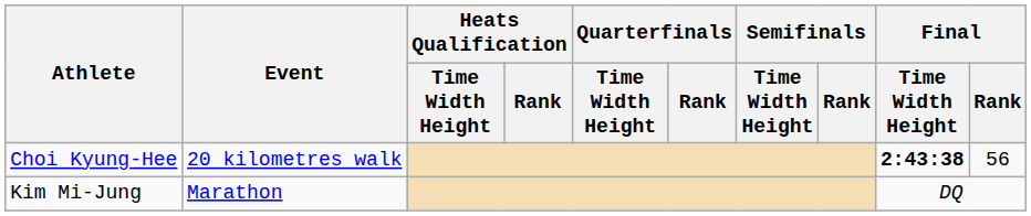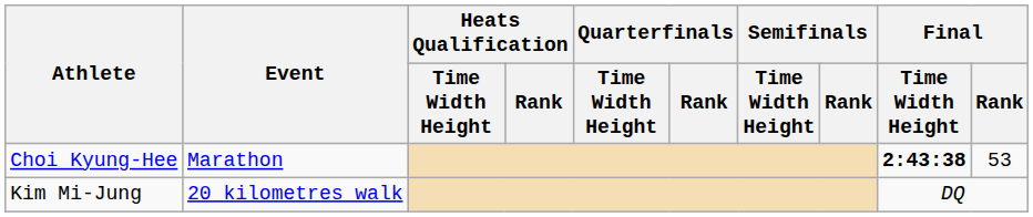 <table class=wikitable style="font-size:90%;">
 <tr>
 <th rowspan="2">Athlete</th>
 <th rowspan="2">Event</th>
 <th colspan="2">Heats <br> Qualification</th>
 <th colspan="2">Quarterfinals</th>
 <th colspan="2">Semifinals</th>
 <th colspan="2">Final</th>
 </tr>
 <tr>
 <th>Time<br>Width<br>Height</th>
 <th>Rank</th>
 <th>Time<br>Width<br>Height</th>
 <th>Rank</th>
 <th>Time<br>Width<br>Height</th>
 <th>Rank</th>
 <th>Time<br>Width<br>Height</th>
 <th>Rank</th>
 </tr>
 <tr>
 <td><a href='#'>Choi Kyung-Hee</a></td>
-<td><a href='#'>20 kilometres walk</a></td>
+<td><a href='#'>Marathon</a></td>
 <td colspan=6 bgcolor="wheat"></td>
 <td align=center><strong>2:43:38</strong></td>
-<td align=center>56</td>
+<td align=center>53</td>
 </tr>
 <tr>
 <td>Kim Mi-Jung</td>
-<td><a href='#'>Marathon</a></td>
+<td><a href='#'>20 kilometres walk</a></td>
 <td colspan=6 bgcolor="wheat"></td>
 <td colspan=2 align=center><em>DQ</em></td>
 </tr>
 </table>
